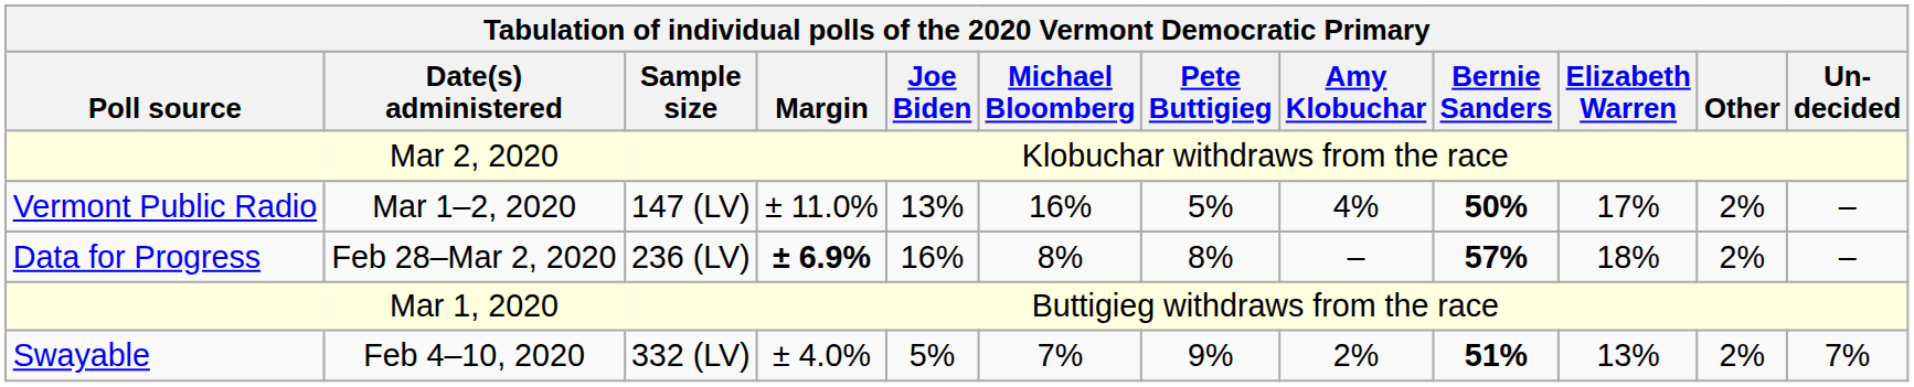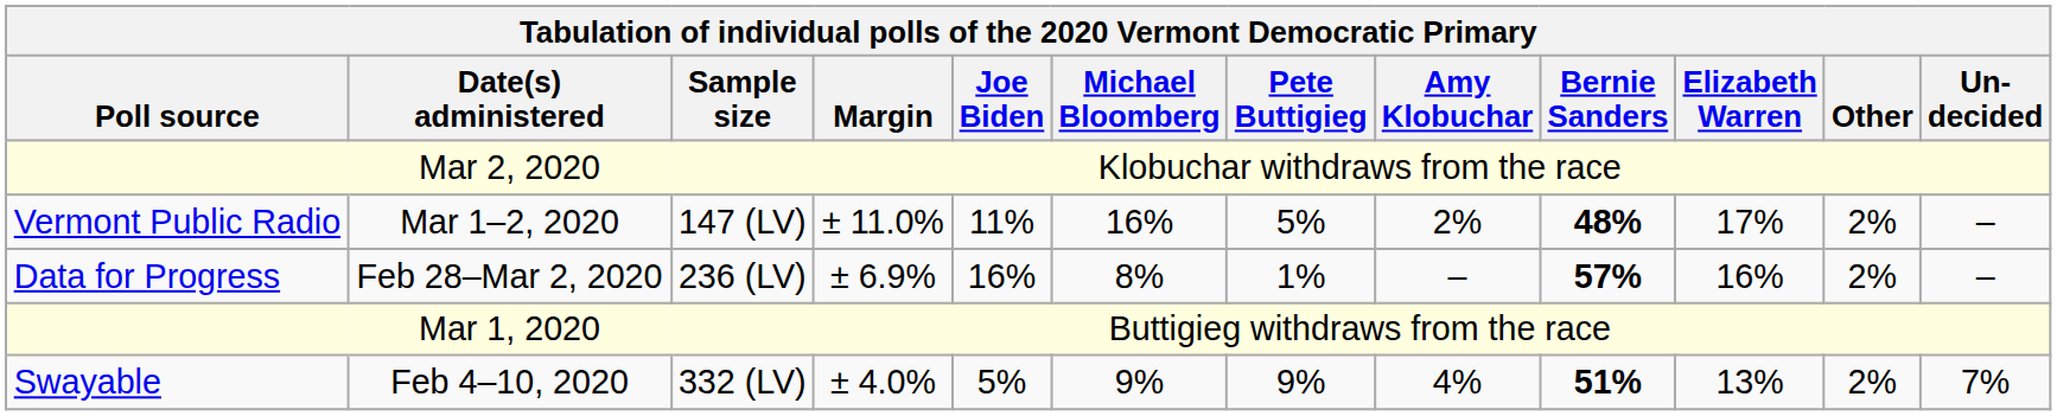 <table class="wikitable mw-collapsed mw-collapsible" style="font-size:90%;text-align:center;">
 <tr style="vertical-align:bottom; font-size:90%;">
 <th colspan="17">Tabulation of individual polls of the 2020 Vermont Democratic Primary</th>
 </tr>
 <tr valign=bottom style="font-size:90%;">
 <th>Poll source</th>
 <th>Date(s)<br>administered</th>
 <th>Sample<br>size</th>
 <th>Margin<br></th>
 <th><a href='#'>Joe<br>Biden</a></th>
 <th><a href='#'>Michael<br>Bloomberg</a></th>
 <th><a href='#'>Pete<br>Buttigieg</a></th>
 <th><a href='#'>Amy<br>Klobuchar</a></th>
 <th><a href='#'>Bernie<br>Sanders</a></th>
 <th><a href='#'>Elizabeth<br>Warren</a></th>
 <th>Other</th>
 <th>Un-<br>decided</th>
 </tr>
 <tr style="background:lightyellow;">
 <td style="border-right-style:hidden;"></td>
 <td style="border-right-style:hidden;">Mar 2, 2020</td>
 <td colspan="13">Klobuchar withdraws from the race</td>
 </tr>
 <tr>
 <td style="text-align:left;"><a href='#'>Vermont Public Radio</a></td>
 <td>Mar 1–2, 2020</td>
 <td>147 (LV)</td>
 <td>± 11.0%</td>
-<td>13%</td>
+<td>11%</td>
 <td>16%</td>
 <td>5%</td>
-<td>4%</td>
-<td><strong>50%</strong></td>
+<td>2%</td>
+<td><strong>48%</strong></td>
 <td>17%</td>
 <td>2%</td>
 <td>–</td>
 </tr>
 <tr>
 <td style="text-align:left;"><a href='#'>Data for Progress</a></td>
 <td>Feb 28–Mar 2, 2020</td>
 <td>236 (LV)</td>
-<td><strong>± 6.9%</strong></td>
+<td>± 6.9%</td>
 <td>16%</td>
 <td>8%</td>
-<td>8%</td>
+<td>1%</td>
 <td>–</td>
 <td><strong>57%</strong></td>
-<td>18%</td>
+<td>16%</td>
 <td>2%</td>
 <td>–</td>
 </tr>
 <tr style="background:lightyellow;">
 <td style="border-right-style:hidden;"></td>
 <td style="border-right-style:hidden;">Mar 1, 2020</td>
 <td colspan="11">Buttigieg withdraws from the race</td>
 </tr>
 <tr>
 <td style="text-align:left;"><a href='#'>Swayable</a></td>
 <td>Feb 4–10, 2020</td>
 <td>332 (LV)</td>
 <td>± 4.0%</td>
 <td>5%</td>
-<td>7%</td>
 <td>9%</td>
-<td>2%</td>
+<td>9%</td>
+<td>4%</td>
 <td><strong>51%</strong></td>
 <td>13%</td>
 <td>2%</td>
 <td>7%</td>
 </tr>
 </table>
